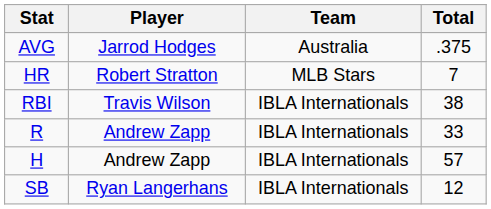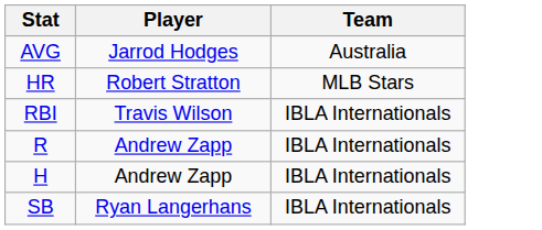 <table class="wikitable" style="text-align:center;">
 <tr>
 <th scope="col" width=50>Stat</th>
 <th scope="col" width=150>Player</th>
 <th scope="col" width=150>Team</th>
-<th scope="col" width=50>Total</th>
 </tr>
 <tr>
 <td><a href='#'>AVG</a></td>
 <td><a href='#'>Jarrod Hodges</a></td>
 <td>Australia</td>
-<td>.375</td>
 </tr>
 <tr>
 <td><a href='#'>HR</a></td>
 <td><a href='#'>Robert Stratton</a></td>
 <td>MLB Stars</td>
-<td>7</td>
 </tr>
 <tr>
 <td><a href='#'>RBI</a></td>
 <td><a href='#'>Travis Wilson</a></td>
 <td>IBLA Internationals</td>
-<td>38</td>
 </tr>
 <tr>
 <td><a href='#'>R</a></td>
 <td><a href='#'>Andrew Zapp</a></td>
 <td>IBLA Internationals</td>
-<td>33</td>
 </tr>
 <tr>
 <td><a href='#'>H</a></td>
 <td>Andrew Zapp</td>
 <td>IBLA Internationals</td>
-<td>57</td>
 </tr>
 <tr>
 <td><a href='#'>SB</a></td>
 <td><a href='#'>Ryan Langerhans</a></td>
 <td>IBLA Internationals</td>
-<td>12</td>
 </tr>
 </table>
